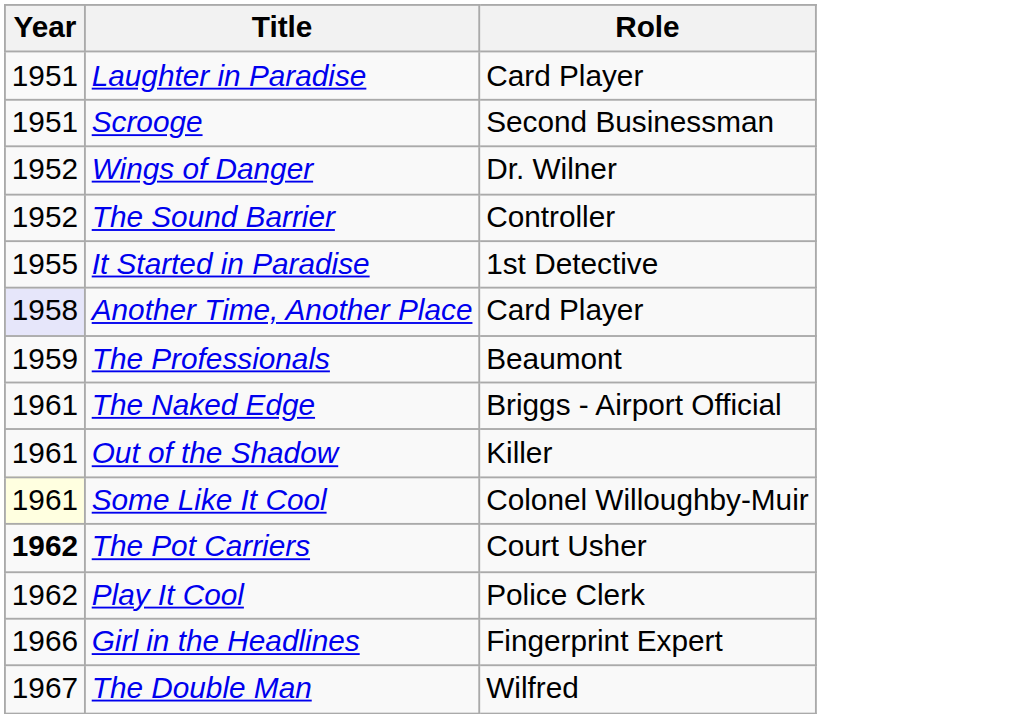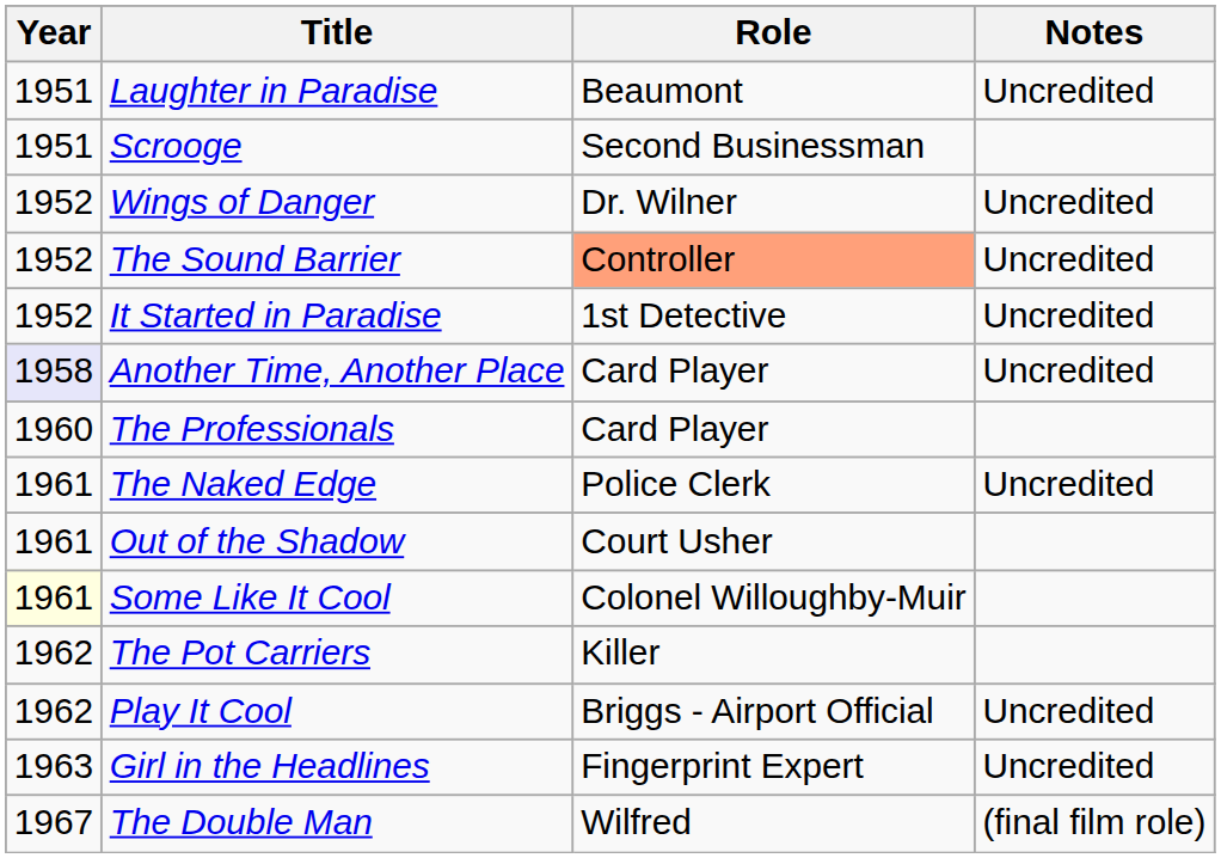 <table class="wikitable">
 <tr>
 <th>Year</th>
 <th>Title</th>
 <th>Role</th>
+<th>Notes</th>
 </tr>
 <tr>
 <td>1951</td>
 <td><em><a href='#'>Laughter in Paradise</a></em></td>
-<td>Card Player</td>
+<td>Beaumont</td>
+<td>Uncredited</td>
 </tr>
 <tr>
 <td>1951</td>
 <td><em><a href='#'>Scrooge</a></em></td>
 <td>Second Businessman</td>
+<td></td>
 </tr>
 <tr>
 <td>1952</td>
 <td><em><a href='#'>Wings of Danger</a></em></td>
 <td>Dr. Wilner</td>
+<td>Uncredited</td>
 </tr>
 <tr>
 <td>1952</td>
 <td><em><a href='#'>The Sound Barrier</a></em></td>
-<td>Controller</td>
+<td style="background: lightsalmon;">Controller</td>
+<td>Uncredited</td>
 </tr>
 <tr>
-<td>1955</td>
+<td>1952</td>
 <td><em><a href='#'>It Started in Paradise</a></em></td>
 <td>1st Detective</td>
+<td>Uncredited</td>
 </tr>
 <tr>
 <td style="background: lavender;">1958</td>
 <td><em><a href='#'>Another Time, Another Place</a></em></td>
 <td>Card Player</td>
+<td>Uncredited</td>
 </tr>
 <tr>
-<td>1959</td>
+<td>1960</td>
 <td><em><a href='#'>The Professionals</a></em></td>
-<td>Beaumont</td>
+<td>Card Player</td>
+<td></td>
 </tr>
 <tr>
 <td>1961</td>
 <td><em><a href='#'>The Naked Edge</a></em></td>
-<td>Briggs - Airport Official</td>
+<td>Police Clerk</td>
+<td>Uncredited</td>
 </tr>
 <tr>
 <td>1961</td>
 <td><em><a href='#'>Out of the Shadow</a></em></td>
-<td>Killer</td>
+<td>Court Usher</td>
+<td></td>
 </tr>
 <tr>
 <td style="background: lightyellow;">1961</td>
 <td><em><a href='#'>Some Like It Cool</a></em></td>
 <td>Colonel Willoughby-Muir</td>
+<td></td>
 </tr>
 <tr>
-<td><strong>1962</strong></td>
+<td>1962</td>
 <td><em><a href='#'>The Pot Carriers</a></em></td>
-<td>Court Usher</td>
+<td>Killer</td>
+<td></td>
 </tr>
 <tr>
 <td>1962</td>
 <td><em><a href='#'>Play It Cool</a></em></td>
-<td>Police Clerk</td>
+<td>Briggs - Airport Official</td>
+<td>Uncredited</td>
 </tr>
 <tr>
-<td>1966</td>
+<td>1963</td>
 <td><em><a href='#'>Girl in the Headlines</a></em></td>
 <td>Fingerprint Expert</td>
+<td>Uncredited</td>
 </tr>
 <tr>
 <td>1967</td>
 <td><em><a href='#'>The Double Man</a></em></td>
 <td>Wilfred</td>
+<td>(final film role)</td>
 </tr>
 </table>
